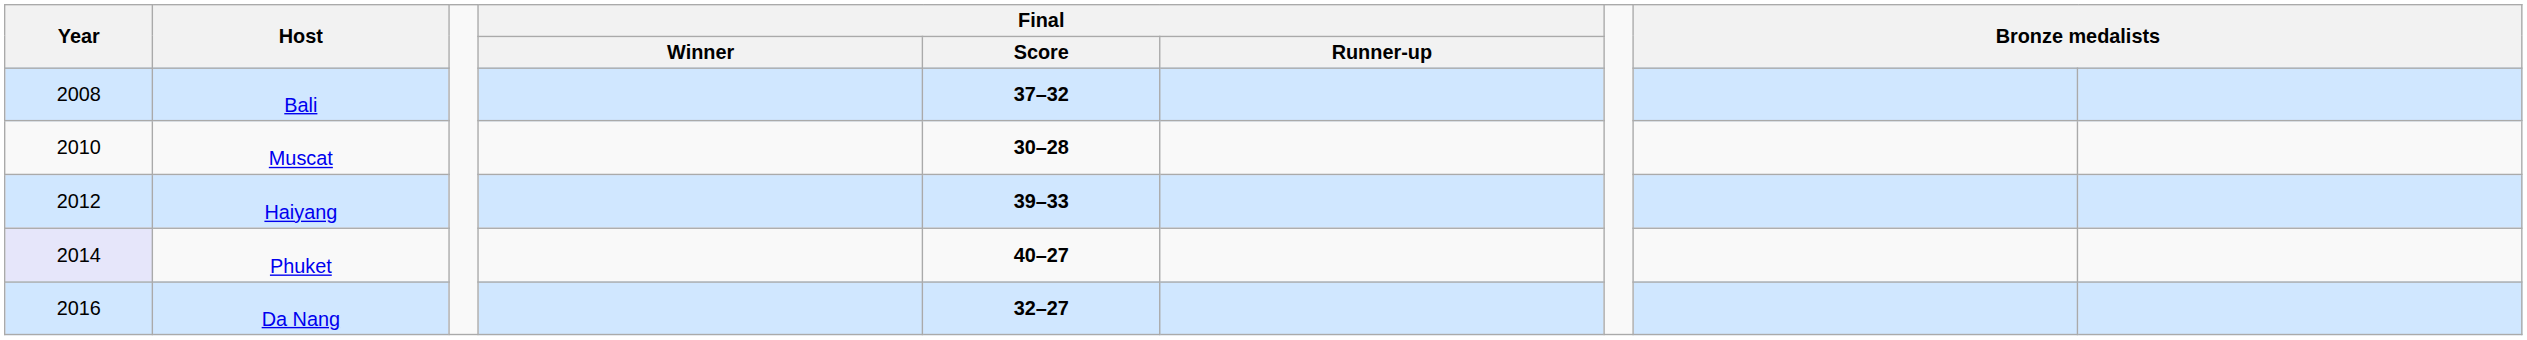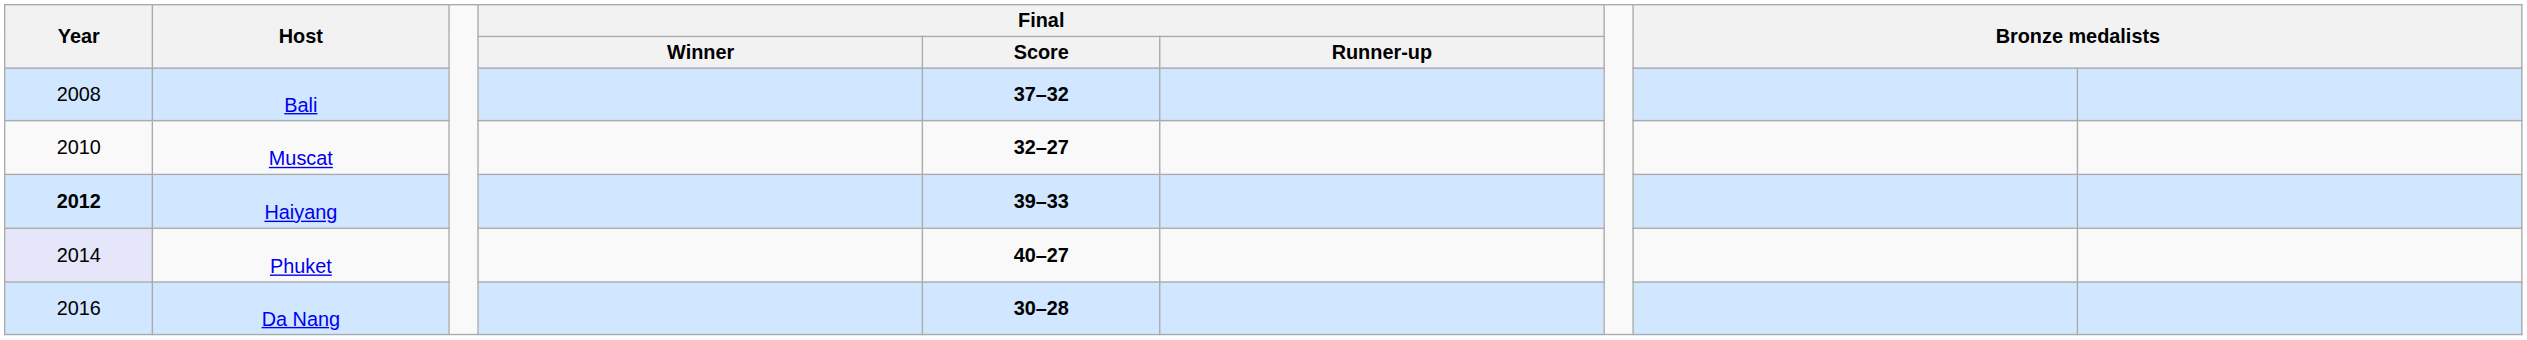 <table class="wikitable" style="font-size:90%; width: 92%; text-align: center;">
 <tr>
 <th rowspan=2 width=5%>Year</th>
 <th rowspan=2 width=10%>Host</th>
 <td width=1% rowspan=7></td>
 <th colspan=3>Final</th>
 <td width=1% rowspan=7></td>
 <th rowspan=2 colspan=2>Bronze medalists</th>
 </tr>
 <tr>
 <th width=15%>Winner</th>
 <th width=8%>Score</th>
 <th width=15%>Runner-up</th>
 </tr>
 <tr bgcolor=#D0E7FF>
 <td>2008<br></td>
 <td><br><a href='#'>Bali</a></td>
 <td><strong></strong></td>
 <td><strong>37–32</strong></td>
 <td></td>
 <td width=15%></td>
 <td width=15%></td>
 </tr>
 <tr>
 <td>2010<br></td>
 <td><br><a href='#'>Muscat</a></td>
 <td><strong></strong></td>
-<td><strong>30–28</strong></td>
+<td><strong>32–27</strong></td>
 <td></td>
 <td></td>
 <td></td>
 </tr>
 <tr bgcolor=#D0E7FF>
-<td>2012<br></td>
+<td><strong>2012<br></strong></td>
 <td><br><a href='#'>Haiyang</a></td>
 <td><strong></strong></td>
 <td><strong>39–33</strong></td>
 <td></td>
 <td></td>
 <td></td>
 </tr>
 <tr>
 <td style="background: lavender;">2014<br></td>
 <td><br><a href='#'>Phuket</a></td>
 <td><strong></strong></td>
 <td><strong>40–27</strong></td>
 <td></td>
 <td></td>
 <td></td>
 </tr>
 <tr bgcolor=#D0E7FF>
 <td>2016<br></td>
 <td><br><a href='#'>Da Nang</a></td>
 <td><strong></strong></td>
-<td><strong>32–27</strong></td>
+<td><strong>30–28</strong></td>
 <td></td>
 <td></td>
 <td></td>
 </tr>
 </table>
